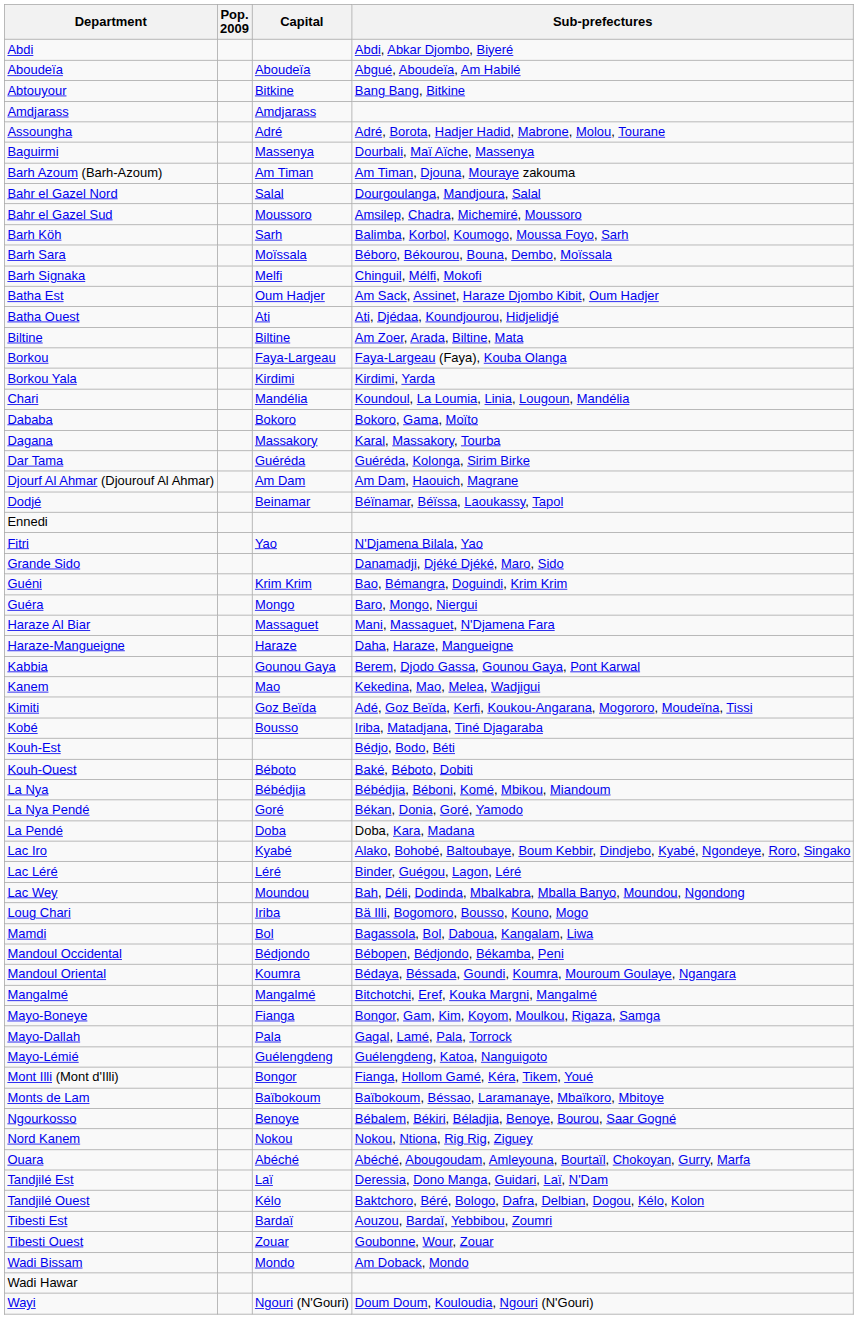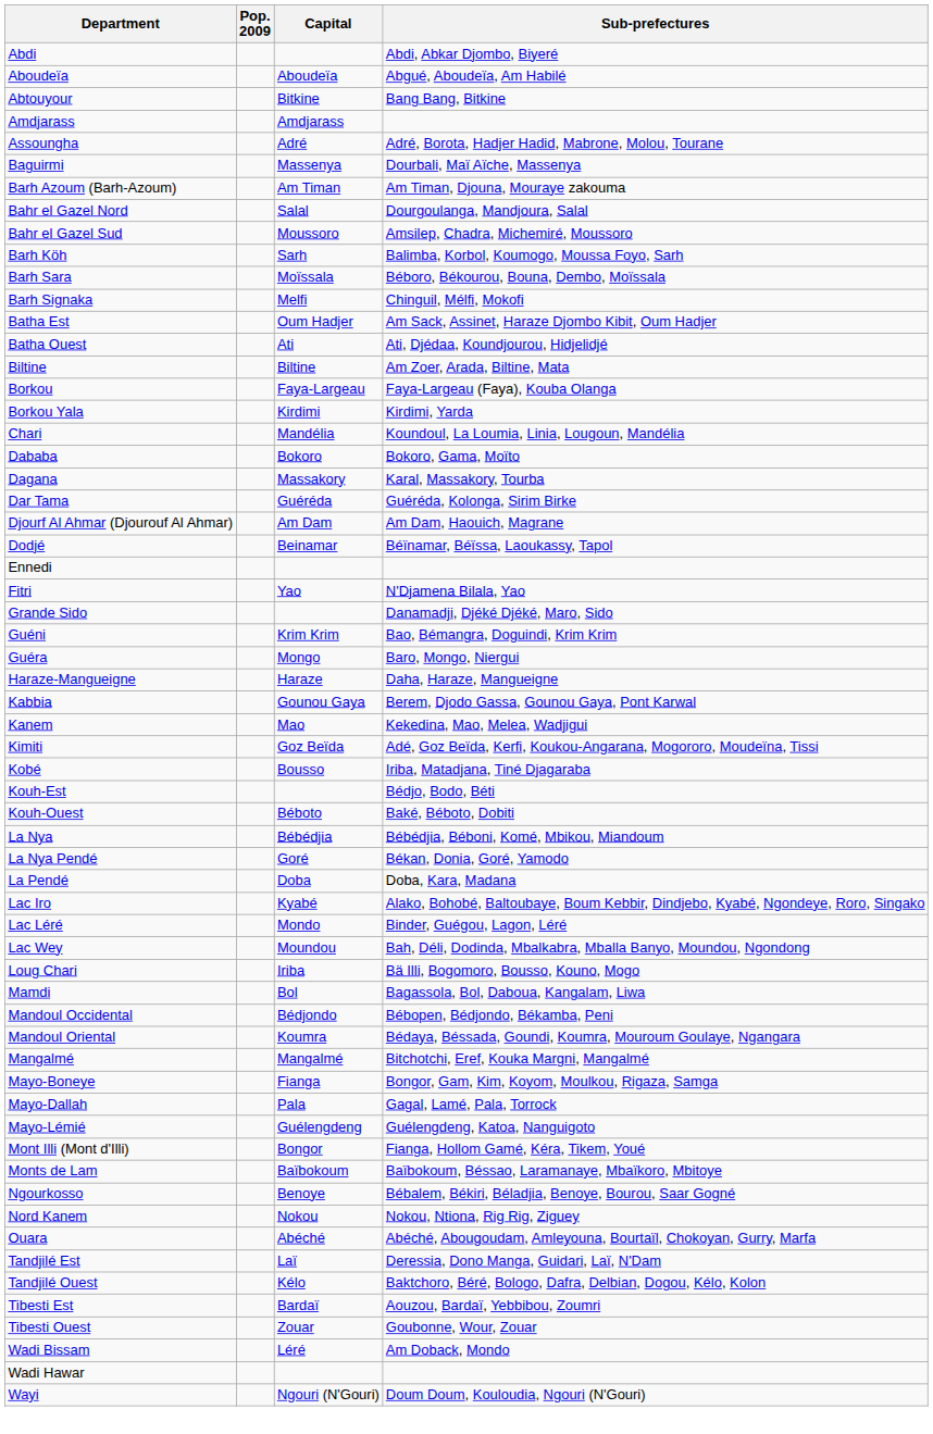 <table class="wikitable sortable">
 <tr>
 <th>Department</th>
 <th>Pop.<br>2009</th>
 <th>Capital</th>
 <th>Sub-prefectures</th>
 </tr>
 <tr>
 <td><a href='#'>Abdi</a></td>
 <td align="right"></td>
 <td></td>
 <td><a href='#'>Abdi</a>, <a href='#'>Abkar Djombo</a>, <a href='#'>Biyeré</a></td>
 </tr>
 <tr>
 <td><a href='#'>Aboudeïa</a></td>
 <td align="right"></td>
 <td><a href='#'>Aboudeïa</a></td>
 <td><a href='#'>Abgué</a>, <a href='#'>Aboudeïa</a>, <a href='#'>Am Habilé</a></td>
 </tr>
 <tr>
 <td><a href='#'>Abtouyour</a></td>
 <td align="right"></td>
 <td><a href='#'>Bitkine</a></td>
 <td><a href='#'>Bang Bang</a>, <a href='#'>Bitkine</a></td>
 </tr>
 <tr>
 <td><a href='#'>Amdjarass</a></td>
 <td></td>
 <td><a href='#'>Amdjarass</a></td>
 <td></td>
 </tr>
 <tr>
 <td><a href='#'>Assoungha</a></td>
 <td align="right"></td>
 <td><a href='#'>Adré</a></td>
 <td><a href='#'>Adré</a>, <a href='#'>Borota</a>, <a href='#'>Hadjer Hadid</a>, <a href='#'>Mabrone</a>, <a href='#'>Molou</a>, <a href='#'>Tourane</a></td>
 </tr>
 <tr>
 <td><a href='#'>Baguirmi</a></td>
 <td align="right"></td>
 <td><a href='#'>Massenya</a></td>
 <td><a href='#'>Dourbali</a>, <a href='#'>Maï Aïche</a>, <a href='#'>Massenya</a></td>
 </tr>
 <tr>
 <td><a href='#'>Barh Azoum</a> (Barh-Azoum)</td>
 <td align="right"></td>
 <td><a href='#'>Am Timan</a></td>
 <td><a href='#'>Am Timan</a>, <a href='#'>Djouna</a>, <a href='#'>Mouraye</a> zakouma</td>
 </tr>
 <tr>
 <td><a href='#'>Bahr el Gazel Nord</a></td>
 <td align="right"></td>
 <td><a href='#'>Salal</a></td>
 <td><a href='#'>Dourgoulanga</a>, <a href='#'>Mandjoura</a>, <a href='#'>Salal</a></td>
 </tr>
 <tr>
 <td><a href='#'>Bahr el Gazel Sud</a></td>
 <td align="right"></td>
 <td><a href='#'>Moussoro</a></td>
 <td><a href='#'>Amsilep</a>, <a href='#'>Chadra</a>, <a href='#'>Michemiré</a>, <a href='#'>Moussoro</a></td>
 </tr>
 <tr>
 <td><a href='#'>Barh Köh</a></td>
 <td align="right"></td>
 <td><a href='#'>Sarh</a></td>
 <td><a href='#'>Balimba</a>, <a href='#'>Korbol</a>, <a href='#'>Koumogo</a>, <a href='#'>Moussa Foyo</a>, <a href='#'>Sarh</a></td>
 </tr>
 <tr>
 <td><a href='#'>Barh Sara</a></td>
 <td align="right"></td>
 <td><a href='#'>Moïssala</a></td>
 <td><a href='#'>Béboro</a>, <a href='#'>Békourou</a>, <a href='#'>Bouna</a>, <a href='#'>Dembo</a>, <a href='#'>Moïssala</a></td>
 </tr>
 <tr>
 <td><a href='#'>Barh Signaka</a></td>
 <td align="right"></td>
 <td><a href='#'>Melfi</a></td>
 <td><a href='#'>Chinguil</a>, <a href='#'>Mélfi</a>, <a href='#'>Mokofi</a></td>
 </tr>
 <tr>
 <td><a href='#'>Batha Est</a></td>
 <td align="right"></td>
 <td><a href='#'>Oum Hadjer</a></td>
 <td><a href='#'>Am Sack</a>, <a href='#'>Assinet</a>, <a href='#'>Haraze Djombo Kibit</a>, <a href='#'>Oum Hadjer</a></td>
 </tr>
 <tr>
 <td><a href='#'>Batha Ouest</a></td>
 <td align="right"></td>
 <td><a href='#'>Ati</a></td>
 <td><a href='#'>Ati</a>, <a href='#'>Djédaa</a>, <a href='#'>Koundjourou</a>, <a href='#'>Hidjelidjé</a></td>
 </tr>
 <tr>
 <td><a href='#'>Biltine</a></td>
 <td align="right"></td>
 <td><a href='#'>Biltine</a></td>
 <td><a href='#'>Am Zoer</a>, <a href='#'>Arada</a>, <a href='#'>Biltine</a>, <a href='#'>Mata</a></td>
 </tr>
 <tr>
 <td><a href='#'>Borkou</a></td>
 <td align="right"></td>
 <td><a href='#'>Faya-Largeau</a></td>
 <td><a href='#'>Faya-Largeau</a> (Faya), <a href='#'>Kouba Olanga</a></td>
 </tr>
 <tr>
 <td><a href='#'>Borkou Yala</a></td>
 <td align="right"></td>
 <td><a href='#'>Kirdimi</a></td>
 <td><a href='#'>Kirdimi</a>, <a href='#'>Yarda</a></td>
 </tr>
 <tr>
 <td><a href='#'>Chari</a></td>
 <td align="right"></td>
 <td><a href='#'>Mandélia</a></td>
 <td><a href='#'>Koundoul</a>, <a href='#'>La Loumia</a>, <a href='#'>Linia</a>, <a href='#'>Lougoun</a>, <a href='#'>Mandélia</a></td>
 </tr>
 <tr>
 <td><a href='#'>Dababa</a></td>
 <td align="right"></td>
 <td><a href='#'>Bokoro</a></td>
 <td><a href='#'>Bokoro</a>, <a href='#'>Gama</a>, <a href='#'>Moïto</a></td>
 </tr>
 <tr>
 <td><a href='#'>Dagana</a></td>
 <td align="right"></td>
 <td><a href='#'>Massakory</a></td>
 <td><a href='#'>Karal</a>, <a href='#'>Massakory</a>, <a href='#'>Tourba</a></td>
 </tr>
 <tr>
 <td><a href='#'>Dar Tama</a></td>
 <td align="right"></td>
 <td><a href='#'>Guéréda</a></td>
 <td><a href='#'>Guéréda</a>, <a href='#'>Kolonga</a>, <a href='#'>Sirim Birke</a></td>
 </tr>
 <tr>
 <td><a href='#'>Djourf Al Ahmar</a> (Djourouf Al Ahmar)</td>
 <td align="right"></td>
 <td><a href='#'>Am Dam</a></td>
 <td><a href='#'>Am Dam</a>, <a href='#'>Haouich</a>, <a href='#'>Magrane</a></td>
 </tr>
 <tr>
 <td><a href='#'>Dodjé</a></td>
 <td align="right"></td>
 <td><a href='#'>Beinamar</a></td>
 <td><a href='#'>Béïnamar</a>, <a href='#'>Béïssa</a>, <a href='#'>Laoukassy</a>, <a href='#'>Tapol</a></td>
 </tr>
 <tr>
 <td>Ennedi</td>
 <td></td>
 <td></td>
 <td></td>
 </tr>
 <tr>
 <td><a href='#'>Fitri</a></td>
 <td align="right"></td>
 <td><a href='#'>Yao</a></td>
 <td><a href='#'>N'Djamena Bilala</a>, <a href='#'>Yao</a></td>
 </tr>
 <tr>
 <td><a href='#'>Grande Sido</a></td>
 <td align="right"></td>
 <td></td>
 <td><a href='#'>Danamadji</a>, <a href='#'>Djéké Djéké</a>, <a href='#'>Maro</a>, <a href='#'>Sido</a></td>
 </tr>
 <tr>
 <td><a href='#'>Guéni</a></td>
 <td align="right"></td>
 <td><a href='#'>Krim Krim</a></td>
 <td><a href='#'>Bao</a>, <a href='#'>Bémangra</a>, <a href='#'>Doguindi</a>, <a href='#'>Krim Krim</a></td>
 </tr>
 <tr>
 <td><a href='#'>Guéra</a></td>
 <td align="right"></td>
 <td><a href='#'>Mongo</a></td>
 <td><a href='#'>Baro</a>, <a href='#'>Mongo</a>, <a href='#'>Niergui</a></td>
 </tr>
 <tr>
-<td><a href='#'>Haraze Al Biar</a></td>
-<td align="right"></td>
-<td><a href='#'>Massaguet</a></td>
-<td><a href='#'>Mani</a>, <a href='#'>Massaguet</a>, <a href='#'>N'Djamena Fara</a></td>
-</tr>
-<tr>
 <td><a href='#'>Haraze-Mangueigne</a></td>
 <td align="right"></td>
 <td><a href='#'>Haraze</a></td>
 <td><a href='#'>Daha</a>, <a href='#'>Haraze</a>, <a href='#'>Mangueigne</a></td>
 </tr>
 <tr>
 <td><a href='#'>Kabbia</a></td>
 <td align="right"></td>
 <td><a href='#'>Gounou Gaya</a></td>
 <td><a href='#'>Berem</a>, <a href='#'>Djodo Gassa</a>, <a href='#'>Gounou Gaya</a>, <a href='#'>Pont Karwal</a></td>
 </tr>
 <tr>
 <td><a href='#'>Kanem</a></td>
 <td align="right"></td>
 <td><a href='#'>Mao</a></td>
 <td><a href='#'>Kekedina</a>, <a href='#'>Mao</a>, <a href='#'>Melea</a>, <a href='#'>Wadjigui</a></td>
 </tr>
 <tr>
 <td><a href='#'>Kimiti</a></td>
 <td align="right"></td>
 <td><a href='#'>Goz Beïda</a></td>
 <td><a href='#'>Adé</a>, <a href='#'>Goz Beïda</a>, <a href='#'>Kerfi</a>, <a href='#'>Koukou-Angarana</a>, <a href='#'>Mogororo</a>, <a href='#'>Moudeïna</a>, <a href='#'>Tissi</a></td>
 </tr>
 <tr>
 <td><a href='#'>Kobé</a></td>
 <td align="right"></td>
 <td><a href='#'>Bousso</a></td>
 <td><a href='#'>Iriba</a>, <a href='#'>Matadjana</a>, <a href='#'>Tiné Djagaraba</a></td>
 </tr>
 <tr>
 <td><a href='#'>Kouh-Est</a></td>
 <td align="right"></td>
 <td></td>
 <td><a href='#'>Bédjo</a>, <a href='#'>Bodo</a>, <a href='#'>Béti</a></td>
 </tr>
 <tr>
 <td><a href='#'>Kouh-Ouest</a></td>
 <td align="right"></td>
 <td><a href='#'>Béboto</a></td>
 <td><a href='#'>Baké</a>, <a href='#'>Béboto</a>, <a href='#'>Dobiti</a></td>
 </tr>
 <tr>
 <td><a href='#'>La Nya</a></td>
 <td align="right"></td>
 <td><a href='#'>Bébédjia</a></td>
 <td><a href='#'>Bébédjia</a>, <a href='#'>Béboni</a>, <a href='#'>Komé</a>, <a href='#'>Mbikou</a>, <a href='#'>Miandoum</a></td>
 </tr>
 <tr>
 <td><a href='#'>La Nya Pendé</a></td>
 <td align="right"></td>
 <td><a href='#'>Goré</a></td>
 <td><a href='#'>Békan</a>, <a href='#'>Donia</a>, <a href='#'>Goré</a>, <a href='#'>Yamodo</a></td>
 </tr>
 <tr>
 <td><a href='#'>La Pendé</a></td>
 <td align="right"></td>
 <td><a href='#'>Doba</a></td>
 <td>Doba, <a href='#'>Kara</a>, <a href='#'>Madana</a></td>
 </tr>
 <tr>
 <td><a href='#'>Lac Iro</a></td>
 <td align="right"></td>
 <td><a href='#'>Kyabé</a></td>
 <td><a href='#'>Alako</a>, <a href='#'>Bohobé</a>, <a href='#'>Baltoubaye</a>, <a href='#'>Boum Kebbir</a>, <a href='#'>Dindjebo</a>, <a href='#'>Kyabé</a>, <a href='#'>Ngondeye</a>, <a href='#'>Roro</a>, <a href='#'>Singako</a></td>
 </tr>
 <tr>
 <td><a href='#'>Lac Léré</a></td>
 <td align="right"></td>
-<td><a href='#'>Léré</a></td>
+<td><a href='#'>Mondo</a></td>
 <td><a href='#'>Binder</a>, <a href='#'>Guégou</a>, <a href='#'>Lagon</a>, <a href='#'>Léré</a></td>
 </tr>
 <tr>
 <td><a href='#'>Lac Wey</a></td>
 <td align="right"></td>
 <td><a href='#'>Moundou</a></td>
 <td><a href='#'>Bah</a>, <a href='#'>Déli</a>, <a href='#'>Dodinda</a>, <a href='#'>Mbalkabra</a>, <a href='#'>Mballa Banyo</a>, <a href='#'>Moundou</a>, <a href='#'>Ngondong</a></td>
 </tr>
 <tr>
 <td><a href='#'>Loug Chari</a></td>
 <td align="right"></td>
 <td><a href='#'>Iriba</a></td>
 <td><a href='#'>Bä Illi</a>, <a href='#'>Bogomoro</a>, <a href='#'>Bousso</a>, <a href='#'>Kouno</a>, <a href='#'>Mogo</a></td>
 </tr>
 <tr>
 <td><a href='#'>Mamdi</a></td>
 <td align="right"></td>
 <td><a href='#'>Bol</a></td>
 <td><a href='#'>Bagassola</a>, <a href='#'>Bol</a>, <a href='#'>Daboua</a>, <a href='#'>Kangalam</a>, <a href='#'>Liwa</a></td>
 </tr>
 <tr>
 <td><a href='#'>Mandoul Occidental</a></td>
 <td align="right"></td>
 <td><a href='#'>Bédjondo</a></td>
 <td><a href='#'>Bébopen</a>, <a href='#'>Bédjondo</a>, <a href='#'>Békamba</a>, <a href='#'>Peni</a></td>
 </tr>
 <tr>
 <td><a href='#'>Mandoul Oriental</a></td>
 <td align="right"></td>
 <td><a href='#'>Koumra</a></td>
 <td><a href='#'>Bédaya</a>, <a href='#'>Béssada</a>, <a href='#'>Goundi</a>, <a href='#'>Koumra</a>, <a href='#'>Mouroum Goulaye</a>, <a href='#'>Ngangara</a></td>
 </tr>
 <tr>
 <td><a href='#'>Mangalmé</a></td>
 <td align="right"></td>
 <td><a href='#'>Mangalmé</a></td>
 <td><a href='#'>Bitchotchi</a>, <a href='#'>Eref</a>, <a href='#'>Kouka Margni</a>, <a href='#'>Mangalmé</a></td>
 </tr>
 <tr>
 <td><a href='#'>Mayo-Boneye</a></td>
 <td align="right"></td>
 <td><a href='#'>Fianga</a></td>
 <td><a href='#'>Bongor</a>, <a href='#'>Gam</a>, <a href='#'>Kim</a>, <a href='#'>Koyom</a>, <a href='#'>Moulkou</a>, <a href='#'>Rigaza</a>, <a href='#'>Samga</a></td>
 </tr>
 <tr>
 <td><a href='#'>Mayo-Dallah</a></td>
 <td align="right"></td>
 <td><a href='#'>Pala</a></td>
 <td><a href='#'>Gagal</a>, <a href='#'>Lamé</a>, <a href='#'>Pala</a>, <a href='#'>Torrock</a></td>
 </tr>
 <tr>
 <td><a href='#'>Mayo-Lémié</a></td>
 <td align="right"></td>
 <td><a href='#'>Guélengdeng</a></td>
 <td><a href='#'>Guélengdeng</a>, <a href='#'>Katoa</a>, <a href='#'>Nanguigoto</a></td>
 </tr>
 <tr>
 <td><a href='#'>Mont Illi</a> (Mont d'Illi)</td>
 <td align="right"></td>
 <td><a href='#'>Bongor</a></td>
 <td><a href='#'>Fianga</a>, <a href='#'>Hollom Gamé</a>, <a href='#'>Kéra</a>, <a href='#'>Tikem</a>, <a href='#'>Youé</a></td>
 </tr>
 <tr>
 <td><a href='#'>Monts de Lam</a></td>
 <td align="right"></td>
 <td><a href='#'>Baïbokoum</a></td>
 <td><a href='#'>Baïbokoum</a>, <a href='#'>Béssao</a>, <a href='#'>Laramanaye</a>, <a href='#'>Mbaïkoro</a>, <a href='#'>Mbitoye</a></td>
 </tr>
 <tr>
 <td><a href='#'>Ngourkosso</a></td>
 <td align="right"></td>
 <td><a href='#'>Benoye</a></td>
 <td><a href='#'>Bébalem</a>, <a href='#'>Békiri</a>, <a href='#'>Béladjia</a>, <a href='#'>Benoye</a>, <a href='#'>Bourou</a>, <a href='#'>Saar Gogné</a></td>
 </tr>
 <tr>
 <td><a href='#'>Nord Kanem</a></td>
 <td align="right"></td>
 <td><a href='#'>Nokou</a></td>
 <td><a href='#'>Nokou</a>, <a href='#'>Ntiona</a>, <a href='#'>Rig Rig</a>, <a href='#'>Ziguey</a></td>
 </tr>
 <tr>
 <td><a href='#'>Ouara</a></td>
 <td align="right"></td>
 <td><a href='#'>Abéché</a></td>
 <td><a href='#'>Abéché</a>, <a href='#'>Abougoudam</a>, <a href='#'>Amleyouna</a>, <a href='#'>Bourtaïl</a>, <a href='#'>Chokoyan</a>, <a href='#'>Gurry</a>, <a href='#'>Marfa</a></td>
 </tr>
 <tr>
 <td><a href='#'>Tandjilé Est</a></td>
 <td align="right"></td>
 <td><a href='#'>Laï</a></td>
 <td><a href='#'>Deressia</a>, <a href='#'>Dono Manga</a>, <a href='#'>Guidari</a>, <a href='#'>Laï</a>, <a href='#'>N'Dam</a></td>
 </tr>
 <tr>
 <td><a href='#'>Tandjilé Ouest</a></td>
 <td align="right"></td>
 <td><a href='#'>Kélo</a></td>
 <td><a href='#'>Baktchoro</a>, <a href='#'>Béré</a>, <a href='#'>Bologo</a>, <a href='#'>Dafra</a>, <a href='#'>Delbian</a>, <a href='#'>Dogou</a>, <a href='#'>Kélo</a>, <a href='#'>Kolon</a></td>
 </tr>
 <tr>
 <td><a href='#'>Tibesti Est</a></td>
 <td align="right"></td>
 <td><a href='#'>Bardaï</a></td>
 <td><a href='#'>Aouzou</a>, <a href='#'>Bardaï</a>, <a href='#'>Yebbibou</a>, <a href='#'>Zoumri</a></td>
 </tr>
 <tr>
 <td><a href='#'>Tibesti Ouest</a></td>
 <td align="right"></td>
 <td><a href='#'>Zouar</a></td>
 <td><a href='#'>Goubonne</a>, <a href='#'>Wour</a>, <a href='#'>Zouar</a></td>
 </tr>
 <tr>
 <td><a href='#'>Wadi Bissam</a></td>
 <td align="right"></td>
-<td><a href='#'>Mondo</a></td>
+<td><a href='#'>Léré</a></td>
 <td><a href='#'>Am Doback</a>, <a href='#'>Mondo</a></td>
 </tr>
 <tr>
 <td>Wadi Hawar</td>
 <td></td>
 <td></td>
 <td></td>
 </tr>
 <tr>
 <td><a href='#'>Wayi</a></td>
 <td align="right"></td>
 <td><a href='#'>Ngouri</a> (N'Gouri)</td>
 <td><a href='#'>Doum Doum</a>, <a href='#'>Kouloudia</a>, <a href='#'>Ngouri</a> (N'Gouri)</td>
 </tr>
 </table>
